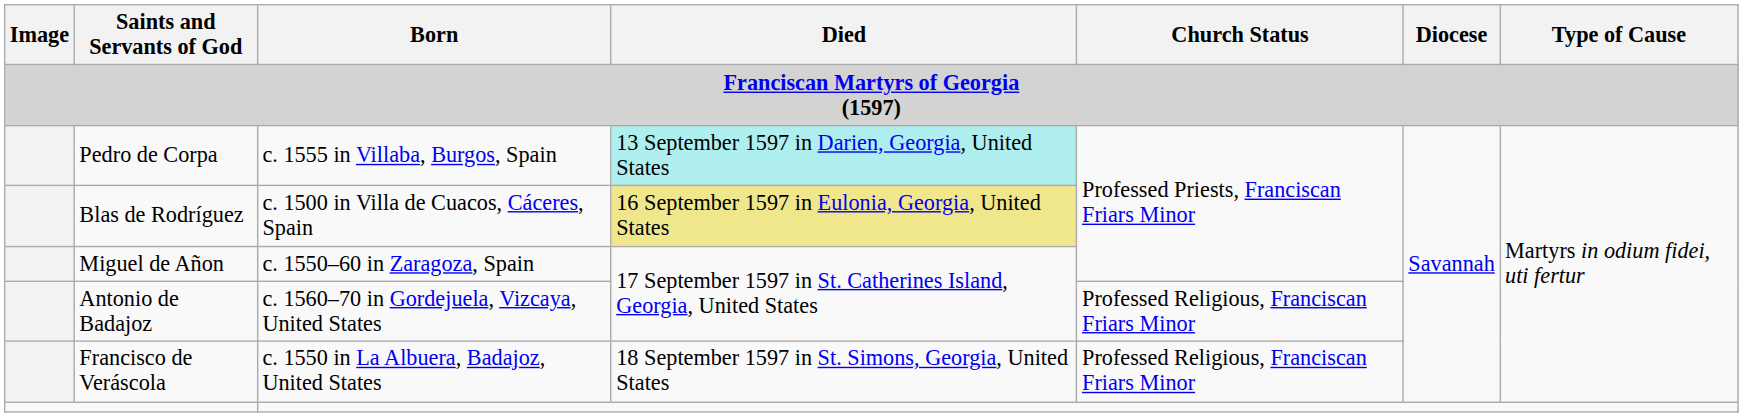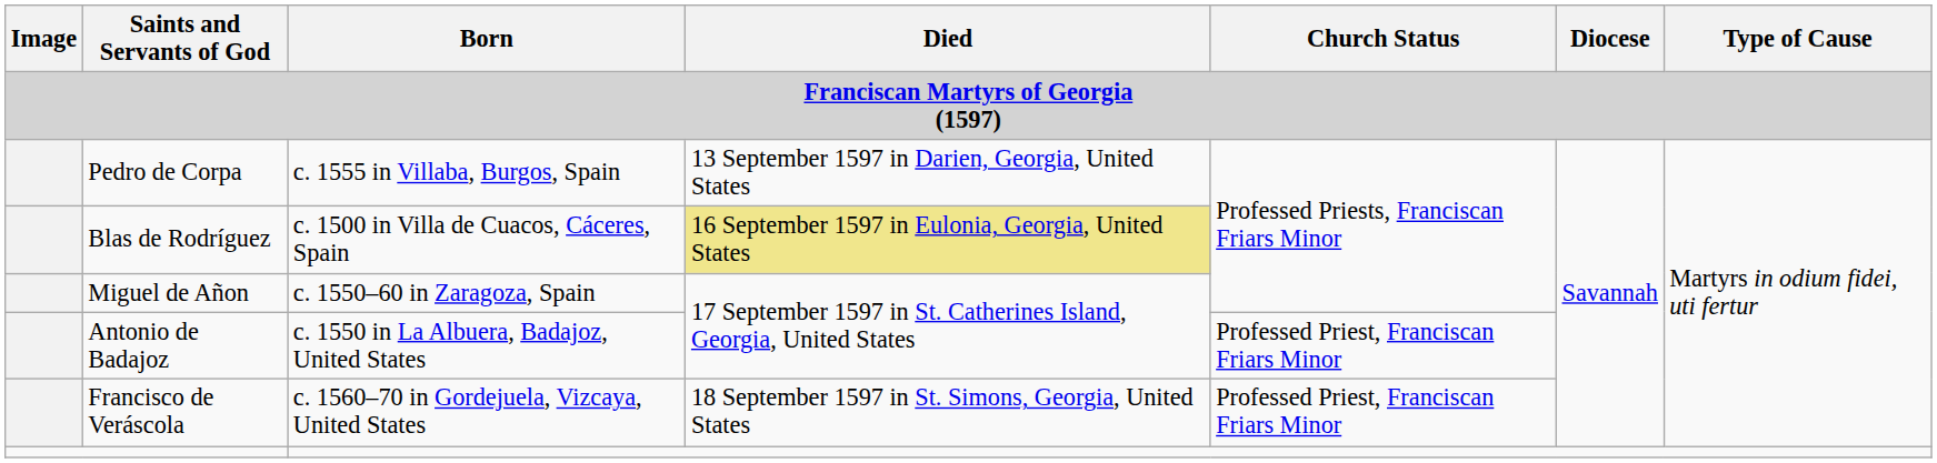 <table class="wikitable sortable">
 <tr>
 <th>Image</th>
 <th>Saints and<br>Servants of God</th>
 <th>Born</th>
 <th>Died</th>
 <th>Church Status</th>
 <th>Diocese</th>
 <th>Type of Cause</th>
 </tr>
 <tr>
 <td colspan="7" style="text-align:center; background:lightgray;white-space:nowrap"><strong><a href='#'>Franciscan Martyrs of Georgia</a> <br>(1597)</strong></td>
 </tr>
 <tr>
 <th scope="row"></th>
 <td>Pedro de Corpa</td>
 <td>c. 1555 in <a href='#'>Villaba</a>, <a href='#'>Burgos</a>, Spain</td>
-<td style="background: paleturquoise;">13 September 1597 in <a href='#'>Darien, Georgia</a>, United States</td>
+<td>13 September 1597 in <a href='#'>Darien, Georgia</a>, United States</td>
 <td rowspan="3">Professed Priests, <a href='#'>Franciscan Friars Minor</a></td>
 <td rowspan="5"><a href='#'>Savannah</a></td>
 <td rowspan="5">Martyrs <em>in odium fidei, uti fertur</em></td>
 </tr>
 <tr>
 <th scope="row"></th>
 <td>Blas de Rodríguez</td>
 <td>c. 1500 in Villa de Cuacos, <a href='#'>Cáceres</a>, Spain</td>
 <td style="background: khaki;">16 September 1597 in <a href='#'>Eulonia, Georgia</a>, United States</td>
 </tr>
 <tr>
 <th scope="row"></th>
 <td>Miguel de Añon</td>
 <td>c. 1550–60 in <a href='#'>Zaragoza</a>, Spain</td>
 <td rowspan="2">17 September 1597 in <a href='#'>St. Catherines Island</a>, <a href='#'>Georgia</a>, United States</td>
 </tr>
 <tr>
 <th scope="row"></th>
 <td>Antonio de Badajoz</td>
-<td>c. 1560–70 in <a href='#'>Gordejuela</a>, <a href='#'>Vizcaya</a>, United States</td>
-<td>Professed Religious, <a href='#'>Franciscan Friars Minor</a></td>
+<td>c. 1550 in <a href='#'>La Albuera</a>, <a href='#'>Badajoz</a>, United States</td>
+<td>Professed Priest, <a href='#'>Franciscan Friars Minor</a></td>
 </tr>
 <tr>
 <th scope="row"></th>
 <td>Francisco de Veráscola</td>
-<td>c. 1550 in <a href='#'>La Albuera</a>, <a href='#'>Badajoz</a>, United States</td>
+<td>c. 1560–70 in <a href='#'>Gordejuela</a>, <a href='#'>Vizcaya</a>, United States</td>
 <td>18 September 1597 in <a href='#'>St. Simons, Georgia</a>, United States</td>
-<td>Professed Religious, <a href='#'>Franciscan Friars Minor</a></td>
+<td>Professed Priest, <a href='#'>Franciscan Friars Minor</a></td>
 </tr>
 <tr>
 <td colspan="2"></td>
 <td colspan="5"></td>
 </tr>
 </table>
